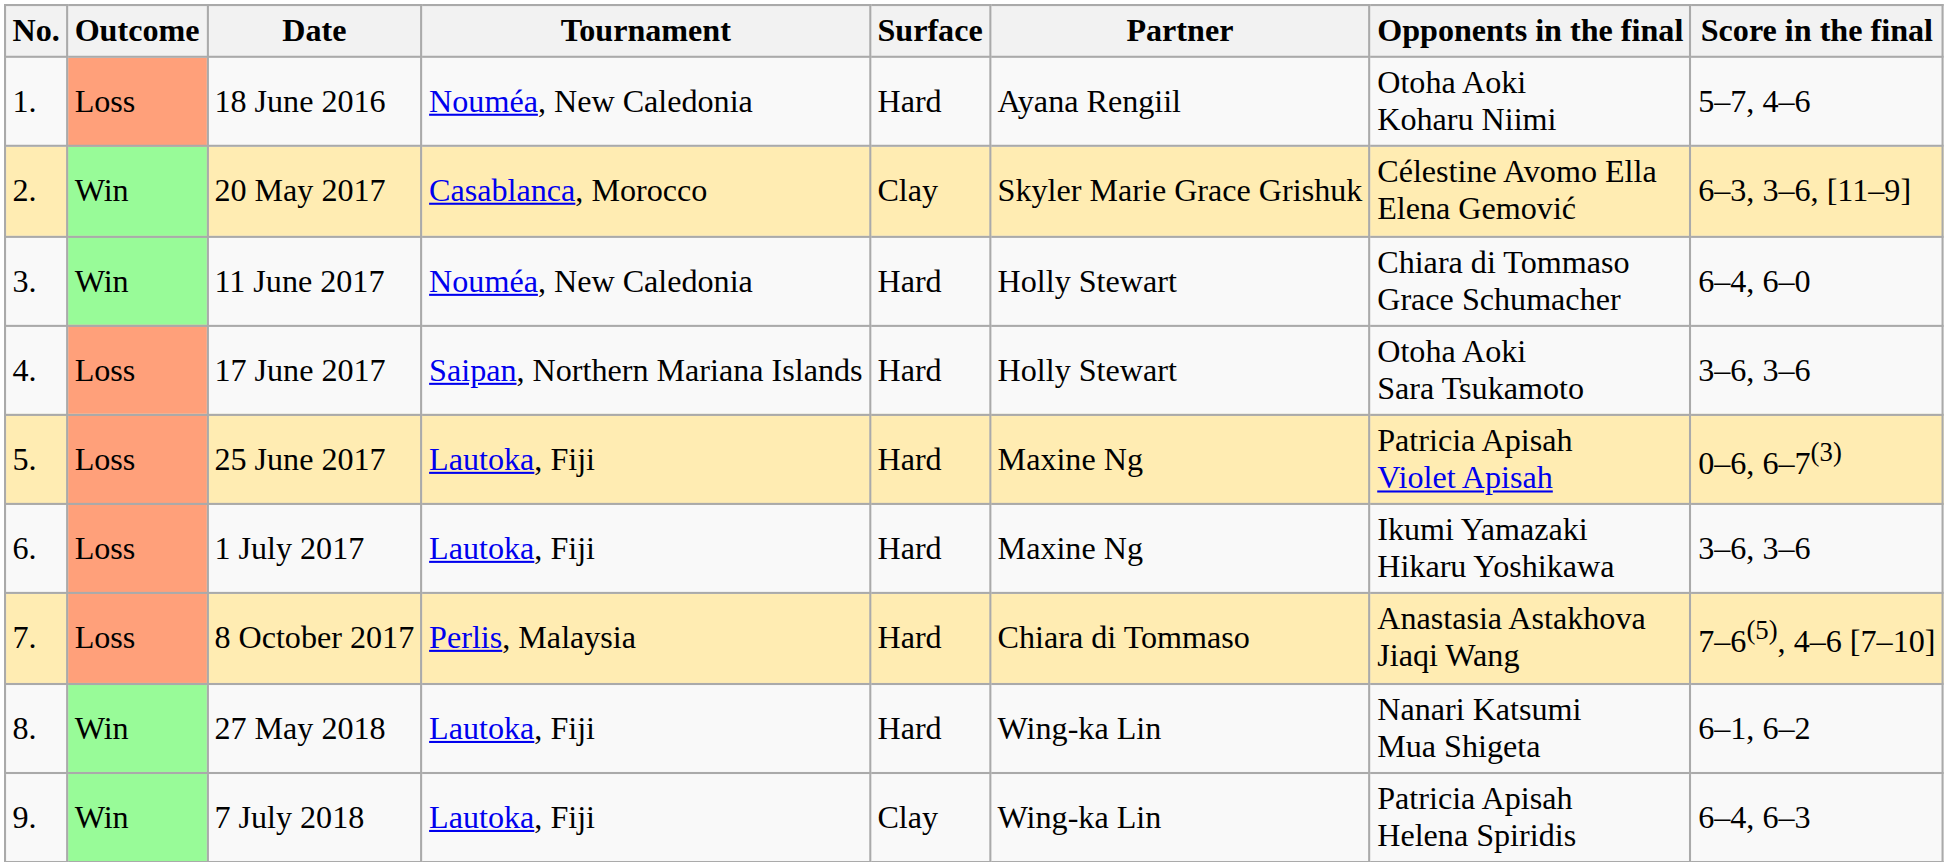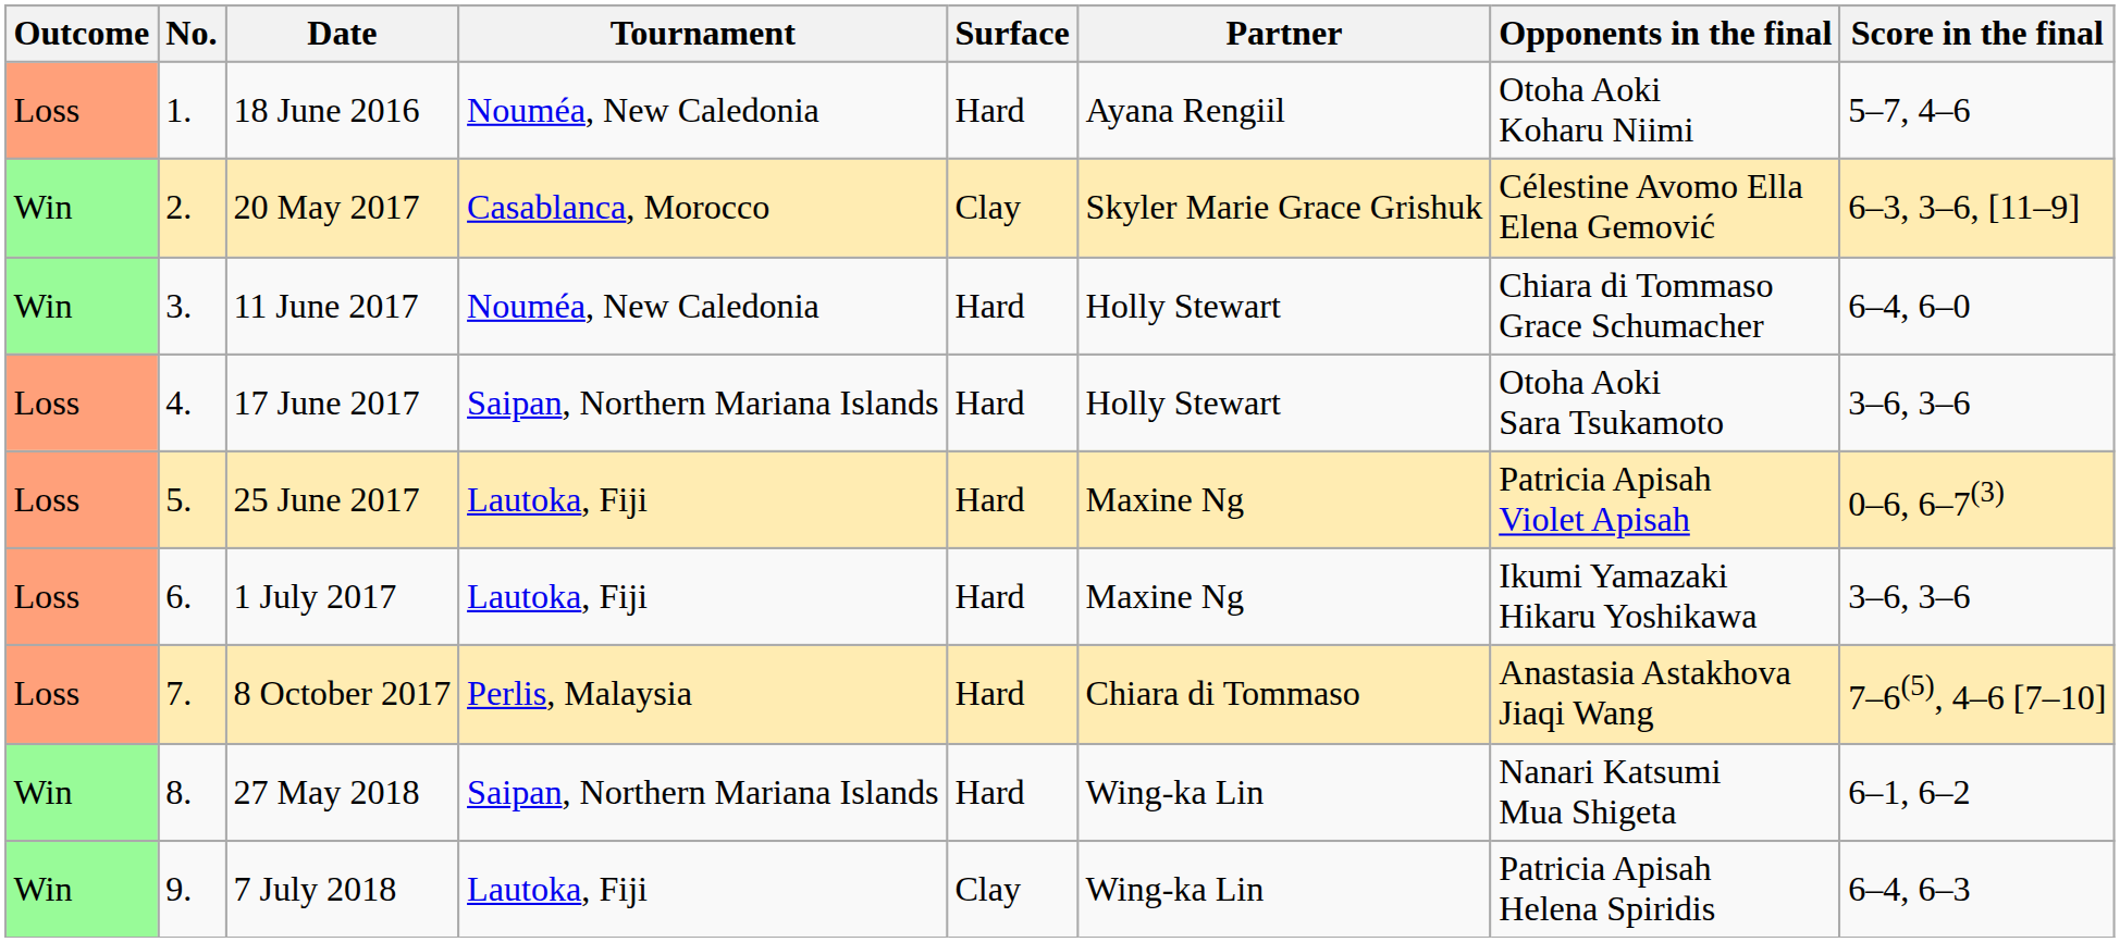 <table class="sortable wikitable" style="font-size:97%;">
 <tr>
+<th>Outcome</th>
 <th>No.</th>
-<th>Outcome</th>
 <th>Date</th>
 <th>Tournament</th>
 <th>Surface</th>
 <th>Partner</th>
 <th>Opponents in the final</th>
 <th>Score in the final</th>
 </tr>
 <tr>
+<td style="background:#ffa07a;">Loss</td>
 <td>1.</td>
-<td style="background:#ffa07a;">Loss</td>
 <td>18 June 2016</td>
 <td><a href='#'>Nouméa</a>, New Caledonia</td>
 <td>Hard</td>
 <td> Ayana Rengiil</td>
 <td> Otoha Aoki <br>  Koharu Niimi</td>
 <td>5–7, 4–6</td>
 </tr>
 <tr bgcolor=#ffecb2>
+<td bgcolor=98fb98>Win</td>
 <td>2.</td>
-<td bgcolor=98fb98>Win</td>
 <td>20 May 2017</td>
 <td><a href='#'>Casablanca</a>, Morocco</td>
 <td>Clay</td>
 <td> Skyler Marie Grace Grishuk</td>
 <td> Célestine Avomo Ella <br>  Elena Gemović</td>
 <td>6–3, 3–6, [11–9]</td>
 </tr>
 <tr>
+<td bgcolor=98fb98>Win</td>
 <td>3.</td>
-<td bgcolor=98fb98>Win</td>
 <td>11 June 2017</td>
 <td><a href='#'>Nouméa</a>, New Caledonia</td>
 <td>Hard</td>
 <td> Holly Stewart</td>
 <td> Chiara di Tommaso <br>  Grace Schumacher</td>
 <td>6–4, 6–0</td>
 </tr>
 <tr>
+<td style="background:#ffa07a;">Loss</td>
 <td>4.</td>
-<td style="background:#ffa07a;">Loss</td>
 <td>17 June 2017</td>
 <td><a href='#'>Saipan</a>, Northern Mariana Islands</td>
 <td>Hard</td>
 <td> Holly Stewart</td>
 <td> Otoha Aoki <br>  Sara Tsukamoto</td>
 <td>3–6, 3–6</td>
 </tr>
 <tr bgcolor=#ffecb2>
+<td style="background:#ffa07a;">Loss</td>
 <td>5.</td>
-<td style="background:#ffa07a;">Loss</td>
 <td>25 June 2017</td>
 <td><a href='#'>Lautoka</a>, Fiji</td>
 <td>Hard</td>
 <td> Maxine Ng</td>
 <td> Patricia Apisah <br>  <a href='#'>Violet Apisah</a></td>
 <td>0–6, 6–7<sup>(3)</sup></td>
 </tr>
 <tr>
+<td style="background:#ffa07a;">Loss</td>
 <td>6.</td>
-<td style="background:#ffa07a;">Loss</td>
 <td>1 July 2017</td>
 <td><a href='#'>Lautoka</a>, Fiji</td>
 <td>Hard</td>
 <td> Maxine Ng</td>
 <td> Ikumi Yamazaki <br>  Hikaru Yoshikawa</td>
 <td>3–6, 3–6</td>
 </tr>
 <tr bgcolor=#ffecb2>
+<td style="background:#ffa07a;">Loss</td>
 <td>7.</td>
-<td style="background:#ffa07a;">Loss</td>
 <td>8 October 2017</td>
 <td><a href='#'>Perlis</a>, Malaysia</td>
 <td>Hard</td>
 <td> Chiara di Tommaso</td>
 <td> Anastasia Astakhova <br>  Jiaqi Wang</td>
 <td>7–6<sup>(5)</sup>, 4–6 [7–10]</td>
 </tr>
 <tr>
+<td bgcolor=98fb98>Win</td>
 <td>8.</td>
-<td bgcolor=98fb98>Win</td>
 <td>27 May 2018</td>
-<td><a href='#'>Lautoka</a>, Fiji</td>
+<td><a href='#'>Saipan</a>, Northern Mariana Islands</td>
 <td>Hard</td>
 <td> Wing-ka Lin</td>
 <td> Nanari Katsumi <br>  Mua Shigeta</td>
 <td>6–1, 6–2</td>
 </tr>
 <tr>
+<td bgcolor=98fb98>Win</td>
 <td>9.</td>
-<td bgcolor=98fb98>Win</td>
 <td>7 July 2018</td>
 <td><a href='#'>Lautoka</a>, Fiji</td>
 <td>Clay</td>
 <td> Wing-ka Lin</td>
 <td> Patricia Apisah <br>  Helena Spiridis</td>
 <td>6–4, 6–3</td>
 </tr>
 </table>
